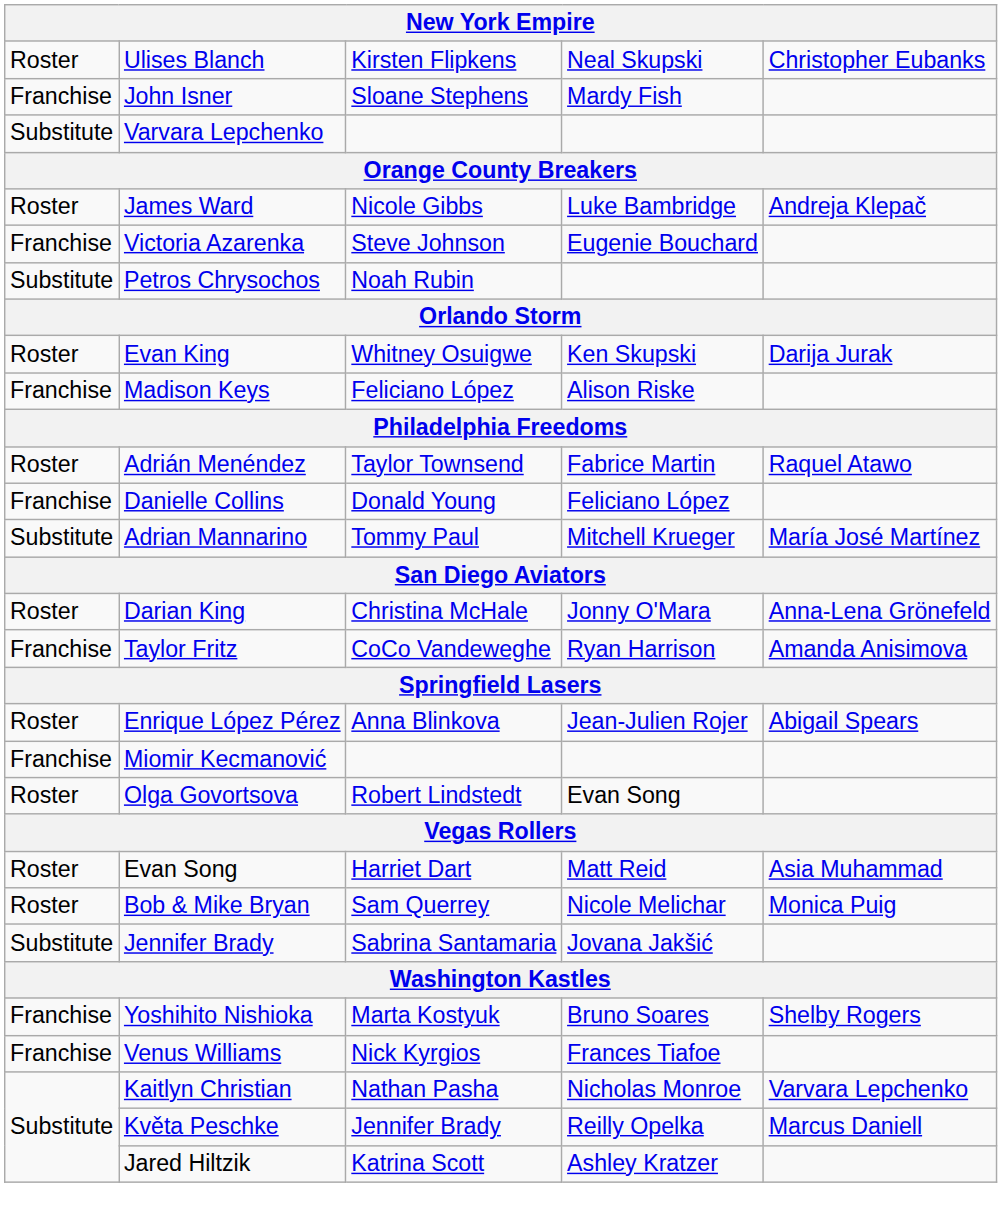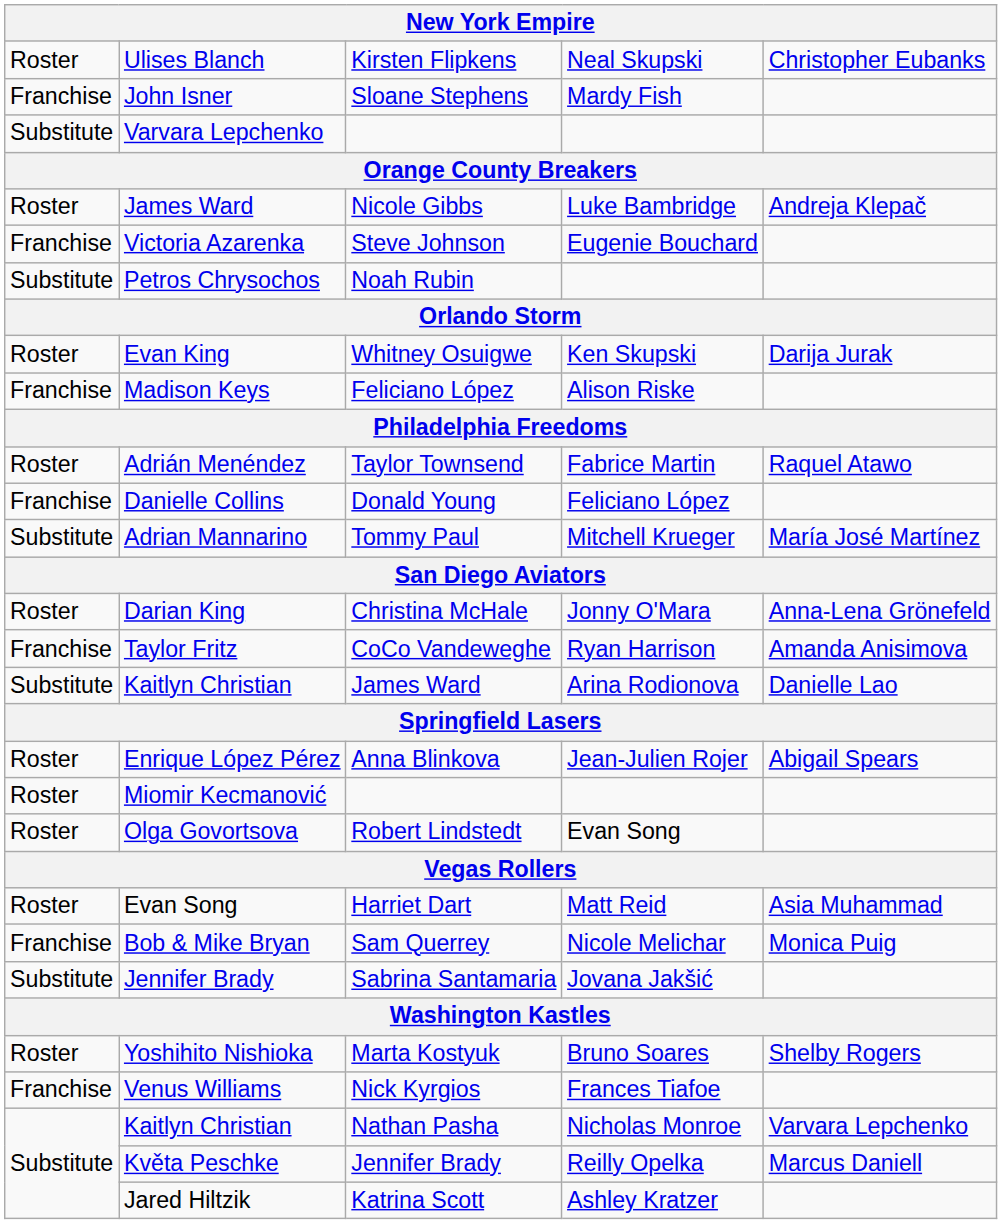 <table class="wikitable">
 <tr>
 <th colspan="5"><a href='#'>New York Empire</a></th>
 </tr>
 <tr>
 <td>Roster</td>
 <td> <a href='#'>Ulises Blanch</a></td>
 <td> <a href='#'>Kirsten Flipkens</a></td>
 <td> <a href='#'>Neal Skupski</a></td>
 <td> <a href='#'>Christopher Eubanks</a></td>
 </tr>
 <tr>
 <td>Franchise</td>
 <td> <a href='#'>John Isner</a></td>
 <td> <a href='#'>Sloane Stephens</a></td>
 <td> <a href='#'>Mardy Fish</a></td>
 <td></td>
 </tr>
 <tr>
 <td>Substitute</td>
 <td> <a href='#'>Varvara Lepchenko</a></td>
 <td></td>
 <td></td>
 <td></td>
 </tr>
 <tr>
 <th colspan="5"><a href='#'>Orange County Breakers</a></th>
 </tr>
 <tr>
 <td>Roster</td>
 <td> <a href='#'>James Ward</a></td>
 <td> <a href='#'>Nicole Gibbs</a></td>
 <td> <a href='#'>Luke Bambridge</a></td>
 <td> <a href='#'>Andreja Klepač</a></td>
 </tr>
 <tr>
 <td>Franchise</td>
 <td> <a href='#'>Victoria Azarenka</a></td>
 <td> <a href='#'>Steve Johnson</a></td>
 <td> <a href='#'>Eugenie Bouchard</a></td>
 <td></td>
 </tr>
 <tr>
 <td>Substitute</td>
 <td> <a href='#'>Petros Chrysochos</a></td>
 <td> <a href='#'>Noah Rubin</a></td>
 <td></td>
 <td></td>
 </tr>
 <tr>
 <th colspan="5"><a href='#'>Orlando Storm</a></th>
 </tr>
 <tr>
 <td>Roster</td>
 <td> <a href='#'>Evan King</a></td>
 <td> <a href='#'>Whitney Osuigwe</a></td>
 <td> <a href='#'>Ken Skupski</a></td>
 <td> <a href='#'>Darija Jurak</a></td>
 </tr>
 <tr>
 <td>Franchise</td>
 <td> <a href='#'>Madison Keys</a></td>
 <td> <a href='#'>Feliciano López</a></td>
 <td> <a href='#'>Alison Riske</a></td>
 <td></td>
 </tr>
 <tr>
 <th colspan="5"><a href='#'>Philadelphia Freedoms</a></th>
 </tr>
 <tr>
 <td>Roster</td>
 <td> <a href='#'>Adrián Menéndez</a></td>
 <td> <a href='#'>Taylor Townsend</a></td>
 <td> <a href='#'>Fabrice Martin</a></td>
 <td> <a href='#'>Raquel Atawo</a></td>
 </tr>
 <tr>
 <td>Franchise</td>
 <td> <a href='#'>Danielle Collins</a></td>
 <td> <a href='#'>Donald Young</a></td>
 <td> <a href='#'>Feliciano López</a></td>
 <td></td>
 </tr>
 <tr>
 <td>Substitute</td>
 <td> <a href='#'>Adrian Mannarino</a></td>
 <td> <a href='#'>Tommy Paul</a></td>
 <td> <a href='#'>Mitchell Krueger</a></td>
 <td> <a href='#'>María José Martínez</a></td>
 </tr>
 <tr>
 <th colspan="5"><a href='#'>San Diego Aviators</a></th>
 </tr>
 <tr>
 <td>Roster</td>
 <td> <a href='#'>Darian King</a></td>
 <td> <a href='#'>Christina McHale</a></td>
 <td> <a href='#'>Jonny O'Mara</a></td>
 <td> <a href='#'>Anna-Lena Grönefeld</a></td>
 </tr>
 <tr>
 <td>Franchise</td>
 <td> <a href='#'>Taylor Fritz</a></td>
 <td> <a href='#'>CoCo Vandeweghe</a></td>
 <td> <a href='#'>Ryan Harrison</a></td>
 <td> <a href='#'>Amanda Anisimova</a></td>
 </tr>
 <tr>
+<td>Substitute</td>
+<td> <a href='#'>Kaitlyn Christian</a></td>
+<td> <a href='#'>James Ward</a></td>
+<td> <a href='#'>Arina Rodionova</a></td>
+<td> <a href='#'>Danielle Lao</a></td>
+</tr>
+<tr>
 <th colspan="5"><a href='#'>Springfield Lasers</a></th>
 </tr>
 <tr>
 <td>Roster</td>
 <td> <a href='#'>Enrique López Pérez</a></td>
 <td> <a href='#'>Anna Blinkova</a></td>
 <td> <a href='#'>Jean-Julien Rojer</a></td>
 <td> <a href='#'>Abigail Spears</a></td>
 </tr>
 <tr>
-<td>Franchise</td>
+<td>Roster</td>
 <td> <a href='#'>Miomir Kecmanović</a></td>
 <td></td>
 <td></td>
 <td></td>
 </tr>
 <tr>
 <td>Roster</td>
 <td> <a href='#'>Olga Govortsova</a></td>
 <td> <a href='#'>Robert Lindstedt</a></td>
 <td> Evan Song</td>
 <td></td>
 </tr>
 <tr>
 <th colspan="5"><a href='#'>Vegas Rollers</a></th>
 </tr>
 <tr>
 <td>Roster</td>
 <td> Evan Song</td>
 <td> <a href='#'>Harriet Dart</a></td>
 <td> <a href='#'>Matt Reid</a></td>
 <td> <a href='#'>Asia Muhammad</a></td>
 </tr>
 <tr>
-<td>Roster</td>
+<td>Franchise</td>
 <td> <a href='#'>Bob & Mike Bryan</a></td>
 <td> <a href='#'>Sam Querrey</a></td>
 <td> <a href='#'>Nicole Melichar</a></td>
 <td> <a href='#'>Monica Puig</a></td>
 </tr>
 <tr>
 <td>Substitute</td>
 <td> <a href='#'>Jennifer Brady</a></td>
 <td> <a href='#'>Sabrina Santamaria</a></td>
 <td> <a href='#'>Jovana Jakšić</a></td>
 <td></td>
 </tr>
 <tr>
 <th colspan="5"><a href='#'>Washington Kastles</a></th>
 </tr>
 <tr>
-<td>Franchise</td>
+<td>Roster</td>
 <td> <a href='#'>Yoshihito Nishioka</a></td>
 <td> <a href='#'>Marta Kostyuk</a></td>
 <td> <a href='#'>Bruno Soares</a></td>
 <td> <a href='#'>Shelby Rogers</a></td>
 </tr>
 <tr>
 <td>Franchise</td>
 <td> <a href='#'>Venus Williams</a></td>
 <td> <a href='#'>Nick Kyrgios</a></td>
 <td> <a href='#'>Frances Tiafoe</a></td>
 <td></td>
 </tr>
 <tr>
 <td rowspan="3">Substitute</td>
 <td> <a href='#'>Kaitlyn Christian</a></td>
 <td> <a href='#'>Nathan Pasha</a></td>
 <td> <a href='#'>Nicholas Monroe</a></td>
 <td> <a href='#'>Varvara Lepchenko</a></td>
 </tr>
 <tr>
 <td> <a href='#'>Květa Peschke</a></td>
 <td> <a href='#'>Jennifer Brady</a></td>
 <td> <a href='#'>Reilly Opelka</a></td>
 <td> <a href='#'>Marcus Daniell</a></td>
 </tr>
 <tr>
 <td> Jared Hiltzik</td>
 <td> <a href='#'>Katrina Scott</a></td>
 <td> <a href='#'>Ashley Kratzer</a></td>
 <td></td>
 </tr>
 </table>
